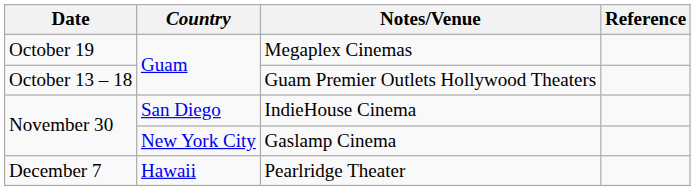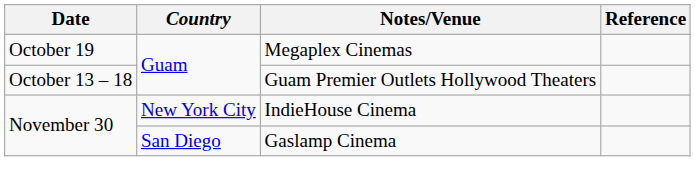 <table class="wikitable">
 <tr>
 <th>Date</th>
 <th><em>Country</em></th>
 <th>Notes/Venue</th>
 <th>Reference</th>
 </tr>
 <tr>
 <td>October 19</td>
 <td rowspan="2"><a href='#'>Guam</a></td>
 <td>Megaplex Cinemas</td>
 <td></td>
 </tr>
 <tr>
 <td>October 13 – 18</td>
 <td>Guam Premier Outlets Hollywood Theaters</td>
 <td></td>
 </tr>
 <tr>
 <td rowspan="2">November 30</td>
-<td><a href='#'>San Diego</a></td>
+<td><a href='#'>New York City</a></td>
 <td>IndieHouse Cinema</td>
 <td></td>
 </tr>
 <tr>
-<td><a href='#'>New York City</a></td>
+<td><a href='#'>San Diego</a></td>
 <td>Gaslamp Cinema</td>
 <td></td>
 </tr>
-<tr>
-<td>December 7</td>
-<td><a href='#'>Hawaii</a></td>
-<td>Pearlridge Theater</td>
-<td></td>
-</tr>
 </table>
